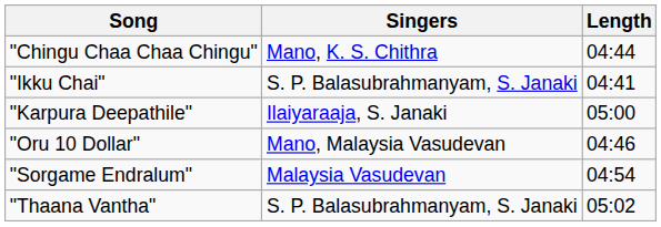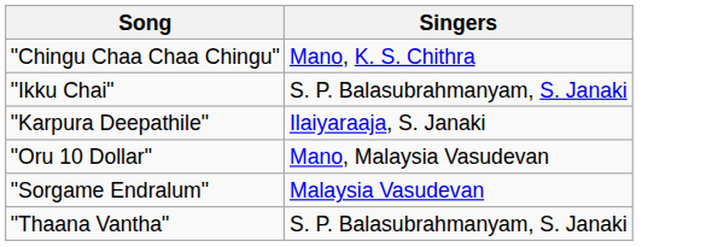 <table class="wikitable" style="font-size:95%;">
 <tr>
 <th>Song</th>
 <th>Singers</th>
-<th>Length</th>
 </tr>
 <tr>
 <td>"Chingu Chaa Chaa Chingu"</td>
 <td><a href='#'>Mano</a>, <a href='#'>K. S. Chithra</a></td>
-<td>04:44</td>
 </tr>
 <tr>
 <td>"Ikku Chai"</td>
 <td>S. P. Balasubrahmanyam, <a href='#'>S. Janaki</a></td>
-<td>04:41</td>
 </tr>
 <tr>
 <td>"Karpura Deepathile"</td>
 <td><a href='#'>Ilaiyaraaja</a>, S. Janaki</td>
-<td>05:00</td>
 </tr>
 <tr>
 <td>"Oru 10 Dollar"</td>
 <td><a href='#'>Mano</a>, Malaysia Vasudevan</td>
-<td>04:46</td>
 </tr>
 <tr>
 <td>"Sorgame Endralum"</td>
 <td><a href='#'>Malaysia Vasudevan</a></td>
-<td>04:54</td>
 </tr>
 <tr>
 <td>"Thaana Vantha"</td>
 <td>S. P. Balasubrahmanyam, S. Janaki</td>
-<td>05:02</td>
 </tr>
 </table>
